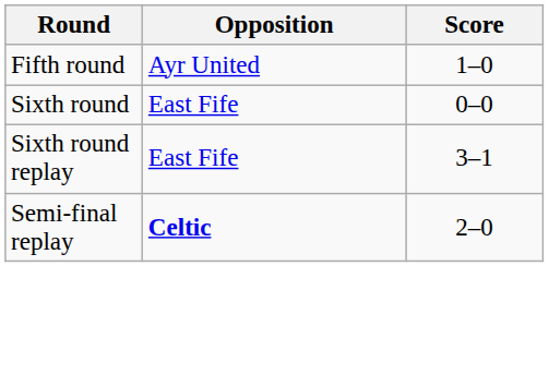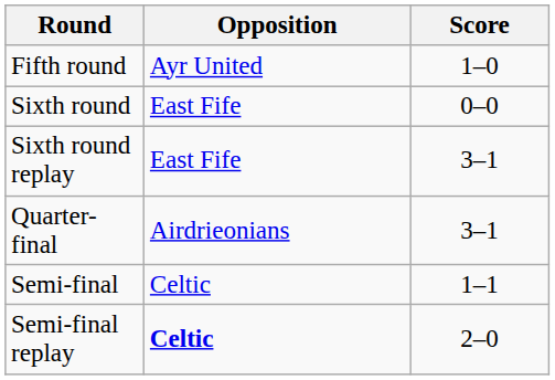 <table class="wikitable" style="text-align:left;margin-left:1em;float:right">
 <tr>
 <th width=80>Round</th>
 <th width=160>Opposition</th>
 <th width=80>Score</th>
 </tr>
 <tr>
 <td>Fifth round</td>
 <td><a href='#'>Ayr United</a></td>
 <td align=center>1–0</td>
 </tr>
 <tr>
 <td>Sixth round</td>
 <td><a href='#'>East Fife</a></td>
 <td align=center>0–0</td>
 </tr>
 <tr>
 <td>Sixth round replay</td>
 <td><a href='#'>East Fife</a></td>
 <td align=center>3–1</td>
 </tr>
 <tr>
+<td>Quarter-final</td>
+<td><a href='#'>Airdrieonians</a></td>
+<td align=center>3–1</td>
+</tr>
+<tr>
+<td>Semi-final</td>
+<td><a href='#'>Celtic</a></td>
+<td align=center>1–1</td>
+</tr>
+<tr>
 <td>Semi-final replay</td>
 <td><strong><a href='#'>Celtic</a></strong></td>
 <td align=center>2–0</td>
 </tr>
 </table>
